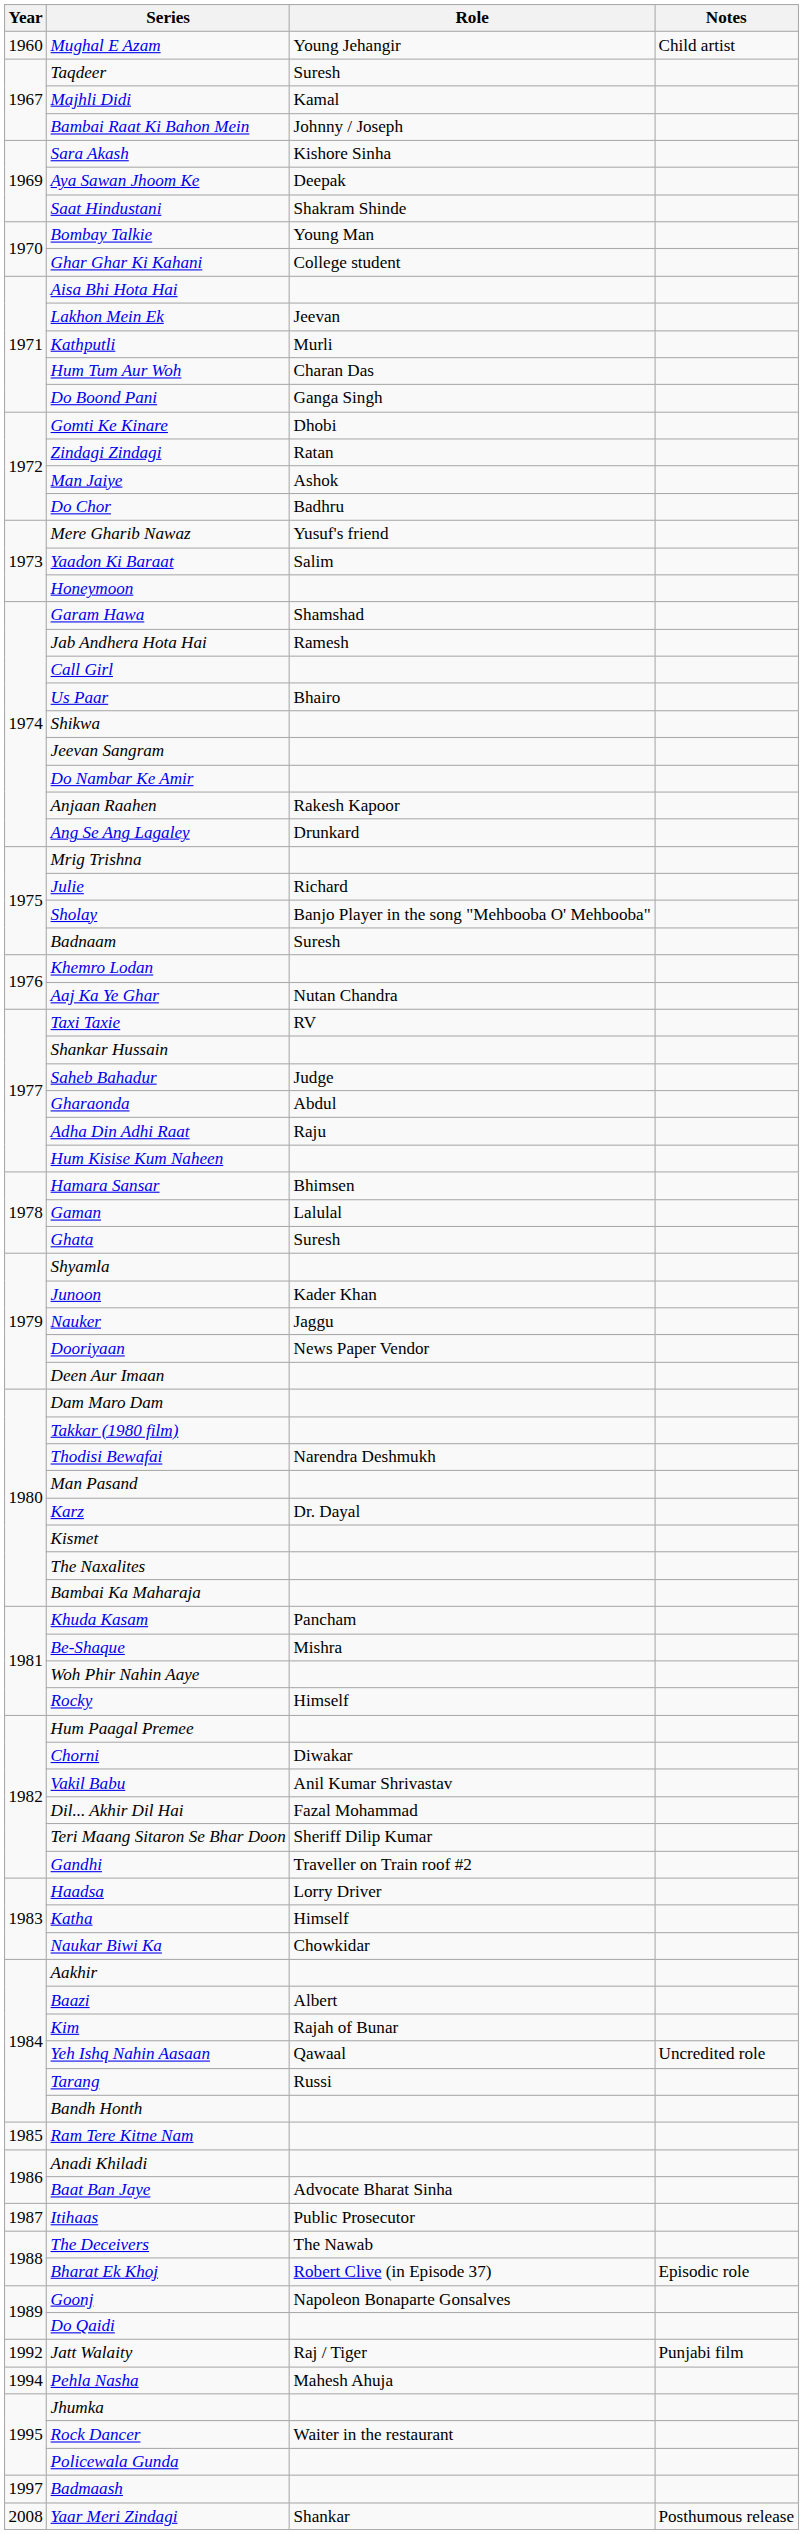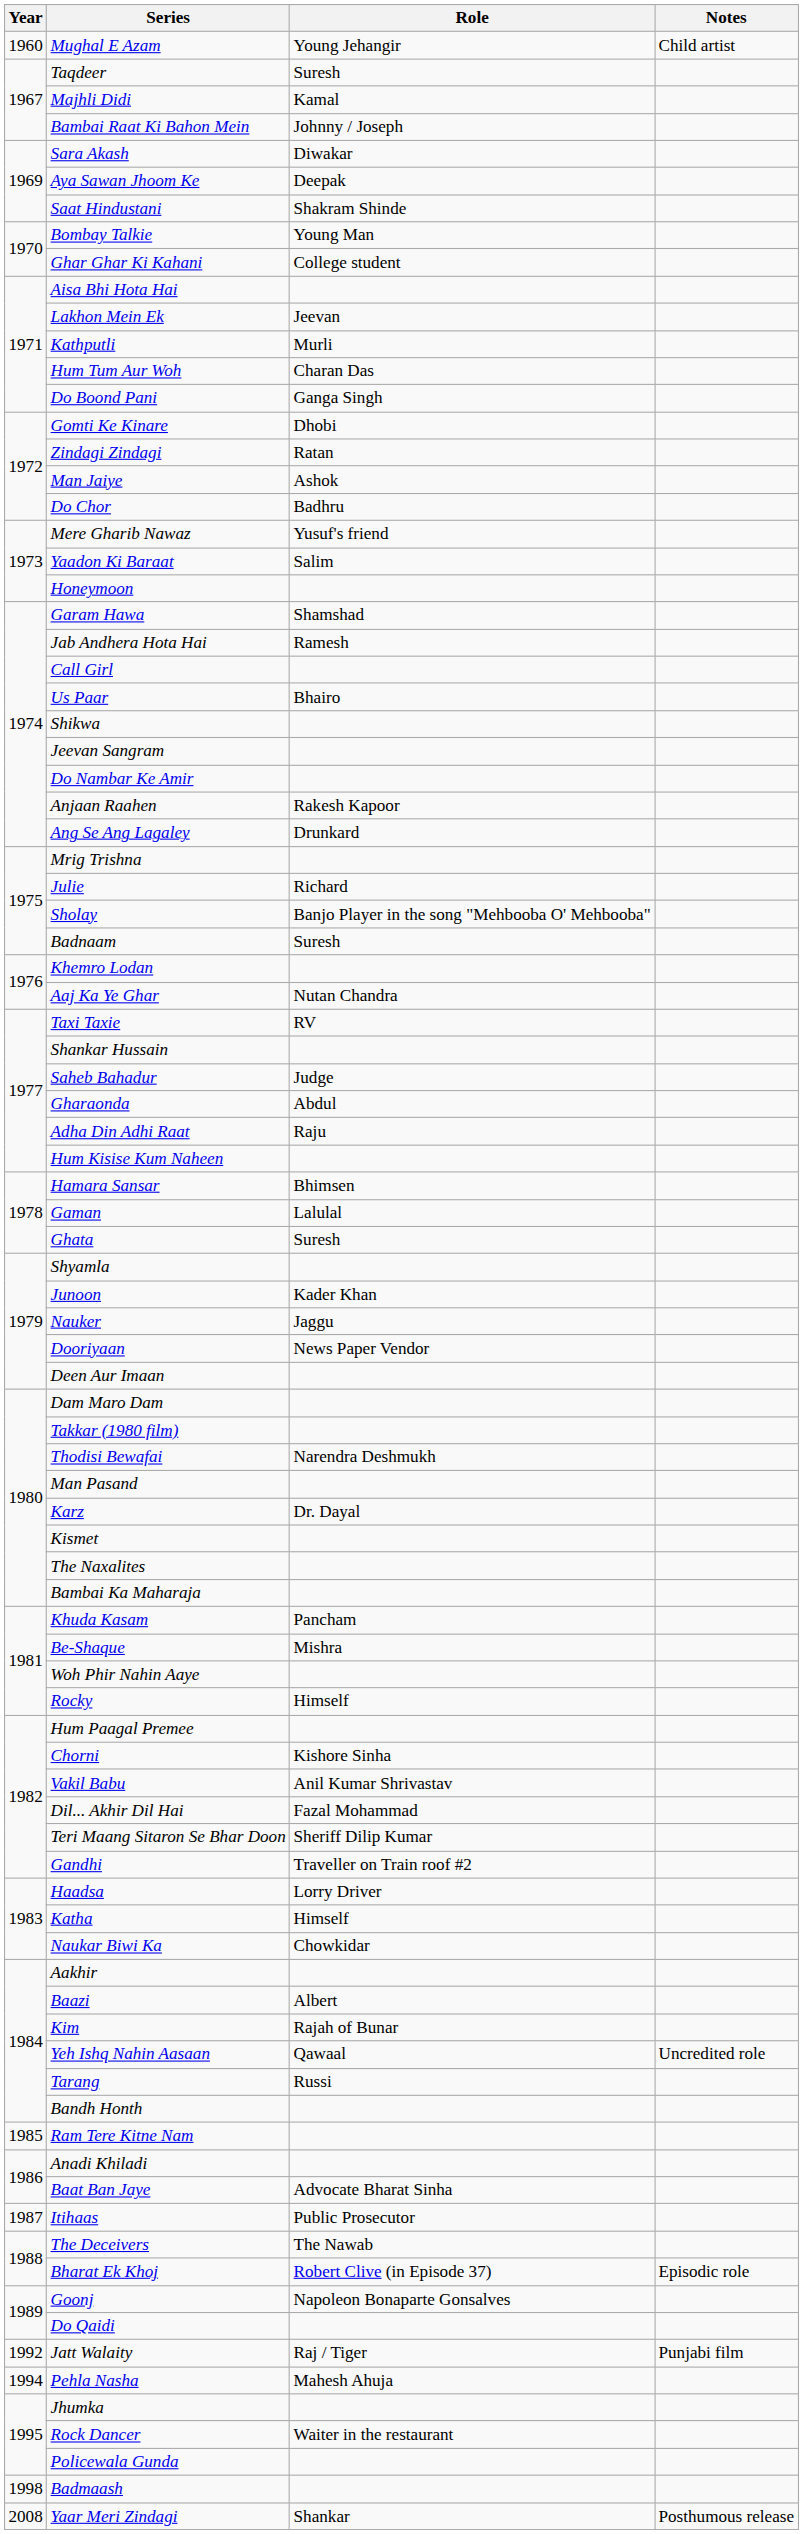 <table class="wikitable">
 <tr>
 <th>Year</th>
 <th>Series</th>
 <th>Role</th>
 <th>Notes</th>
 </tr>
 <tr>
 <td>1960</td>
 <td><em><a href='#'>Mughal E Azam</a></em></td>
 <td>Young Jehangir</td>
 <td>Child artist</td>
 </tr>
 <tr>
 <td rowspan="3">1967</td>
 <td><em>Taqdeer</em></td>
 <td>Suresh</td>
 <td></td>
 </tr>
 <tr>
 <td><em><a href='#'>Majhli Didi</a></em></td>
 <td>Kamal</td>
 <td></td>
 </tr>
 <tr>
 <td><em><a href='#'>Bambai Raat Ki Bahon Mein</a></em></td>
 <td>Johnny / Joseph</td>
 <td></td>
 </tr>
 <tr>
 <td rowspan="3">1969</td>
 <td><em><a href='#'>Sara Akash</a></em></td>
-<td>Kishore Sinha</td>
+<td>Diwakar</td>
 <td></td>
 </tr>
 <tr>
 <td><em><a href='#'>Aya Sawan Jhoom Ke</a></em></td>
 <td>Deepak</td>
 <td></td>
 </tr>
 <tr>
 <td><em><a href='#'>Saat Hindustani</a></em></td>
 <td>Shakram Shinde</td>
 <td></td>
 </tr>
 <tr>
 <td rowspan="2">1970</td>
 <td><em><a href='#'>Bombay Talkie</a></em></td>
 <td>Young Man</td>
 <td></td>
 </tr>
 <tr>
 <td><em><a href='#'>Ghar Ghar Ki Kahani</a></em></td>
 <td>College student</td>
 <td></td>
 </tr>
 <tr>
 <td rowspan="5">1971</td>
 <td><em><a href='#'>Aisa Bhi Hota Hai</a></em></td>
 <td></td>
 <td></td>
 </tr>
 <tr>
 <td><em><a href='#'>Lakhon Mein Ek</a></em></td>
 <td>Jeevan</td>
 <td></td>
 </tr>
 <tr>
 <td><em><a href='#'>Kathputli</a></em></td>
 <td>Murli</td>
 <td></td>
 </tr>
 <tr>
 <td><em><a href='#'>Hum Tum Aur Woh</a></em></td>
 <td>Charan Das</td>
 <td></td>
 </tr>
 <tr>
 <td><em><a href='#'>Do Boond Pani</a></em></td>
 <td>Ganga Singh</td>
 <td></td>
 </tr>
 <tr>
 <td rowspan="4">1972</td>
 <td><em><a href='#'>Gomti Ke Kinare</a></em></td>
 <td>Dhobi</td>
 <td></td>
 </tr>
 <tr>
 <td><em><a href='#'>Zindagi Zindagi</a></em></td>
 <td>Ratan</td>
 <td></td>
 </tr>
 <tr>
 <td><em><a href='#'>Man Jaiye</a></em></td>
 <td>Ashok</td>
 <td></td>
 </tr>
 <tr>
 <td><em><a href='#'>Do Chor</a></em></td>
 <td>Badhru</td>
 <td></td>
 </tr>
 <tr>
 <td rowspan="3">1973</td>
 <td><em>Mere Gharib Nawaz</em></td>
 <td>Yusuf's friend</td>
 <td></td>
 </tr>
 <tr>
 <td><em><a href='#'>Yaadon Ki Baraat</a></em></td>
 <td>Salim</td>
 <td></td>
 </tr>
 <tr>
 <td><em><a href='#'>Honeymoon</a></em></td>
 <td></td>
 <td></td>
 </tr>
 <tr>
 <td rowspan="9">1974</td>
 <td><em><a href='#'>Garam Hawa</a></em></td>
 <td>Shamshad</td>
 <td></td>
 </tr>
 <tr>
 <td><em>Jab Andhera Hota Hai</em></td>
 <td>Ramesh</td>
 <td></td>
 </tr>
 <tr>
 <td><em><a href='#'>Call Girl</a></em></td>
 <td></td>
 <td></td>
 </tr>
 <tr>
 <td><em><a href='#'>Us Paar</a></em></td>
 <td>Bhairo</td>
 <td></td>
 </tr>
 <tr>
 <td><em>Shikwa</em></td>
 <td></td>
 <td></td>
 </tr>
 <tr>
 <td><em>Jeevan Sangram</em></td>
 <td></td>
 <td></td>
 </tr>
 <tr>
 <td><em><a href='#'>Do Nambar Ke Amir</a></em></td>
 <td></td>
 <td></td>
 </tr>
 <tr>
 <td><em>Anjaan Raahen</em></td>
 <td>Rakesh Kapoor</td>
 <td></td>
 </tr>
 <tr>
 <td><em><a href='#'>Ang Se Ang Lagaley</a></em></td>
 <td>Drunkard</td>
 <td></td>
 </tr>
 <tr>
 <td rowspan="4">1975</td>
 <td><em>Mrig Trishna</em></td>
 <td></td>
 <td></td>
 </tr>
 <tr>
 <td><em><a href='#'>Julie</a></em></td>
 <td>Richard</td>
 <td></td>
 </tr>
 <tr>
 <td><em><a href='#'>Sholay</a></em></td>
 <td>Banjo Player in the song "Mehbooba O' Mehbooba"</td>
 <td></td>
 </tr>
 <tr>
 <td><em>Badnaam</em></td>
 <td>Suresh</td>
 <td></td>
 </tr>
 <tr>
 <td rowspan="2">1976</td>
 <td><em><a href='#'>Khemro Lodan</a></em></td>
 <td></td>
 <td></td>
 </tr>
 <tr>
 <td><em><a href='#'>Aaj Ka Ye Ghar</a></em></td>
 <td>Nutan Chandra</td>
 <td></td>
 </tr>
 <tr>
 <td rowspan="6">1977</td>
 <td><em><a href='#'>Taxi Taxie</a></em></td>
 <td>RV</td>
 <td></td>
 </tr>
 <tr>
 <td><em>Shankar Hussain</em></td>
 <td></td>
 <td></td>
 </tr>
 <tr>
 <td><em><a href='#'>Saheb Bahadur</a></em></td>
 <td>Judge</td>
 <td></td>
 </tr>
 <tr>
 <td><em><a href='#'>Gharaonda</a></em></td>
 <td>Abdul</td>
 <td></td>
 </tr>
 <tr>
 <td><em><a href='#'>Adha Din Adhi Raat</a></em></td>
 <td>Raju</td>
 <td></td>
 </tr>
 <tr>
 <td><em><a href='#'>Hum Kisise Kum Naheen</a></em></td>
 <td></td>
 <td></td>
 </tr>
 <tr>
 <td rowspan="3">1978</td>
 <td><em><a href='#'>Hamara Sansar</a></em></td>
 <td>Bhimsen</td>
 </tr>
 <tr>
 <td><em><a href='#'>Gaman</a></em></td>
 <td>Lalulal</td>
 <td></td>
 </tr>
 <tr>
 <td><em><a href='#'>Ghata</a></em></td>
 <td>Suresh</td>
 <td></td>
 </tr>
 <tr>
 <td rowspan="5">1979</td>
 <td><em>Shyamla</em></td>
 <td></td>
 </tr>
 <tr>
 <td><em><a href='#'>Junoon</a></em></td>
 <td>Kader Khan</td>
 <td></td>
 </tr>
 <tr>
 <td><em><a href='#'>Nauker</a></em></td>
 <td>Jaggu</td>
 <td></td>
 </tr>
 <tr>
 <td><em><a href='#'>Dooriyaan</a></em></td>
 <td>News Paper Vendor</td>
 <td></td>
 </tr>
 <tr>
 <td><em>Deen Aur Imaan</em></td>
 <td></td>
 <td></td>
 </tr>
 <tr>
 <td rowspan="8">1980</td>
 <td><em>Dam Maro Dam</em></td>
 <td></td>
 <td></td>
 </tr>
 <tr>
 <td><em><a href='#'>Takkar (1980 film)</a></em></td>
 <td></td>
 <td></td>
 </tr>
 <tr>
 <td><em><a href='#'>Thodisi Bewafai</a></em></td>
 <td>Narendra Deshmukh</td>
 <td></td>
 </tr>
 <tr>
 <td><em>Man Pasand</em></td>
 <td></td>
 <td></td>
 </tr>
 <tr>
 <td><em><a href='#'>Karz</a></em></td>
 <td>Dr. Dayal</td>
 <td></td>
 </tr>
 <tr>
 <td><em>Kismet</em></td>
 <td></td>
 <td></td>
 </tr>
 <tr>
 <td><em>The Naxalites</em></td>
 <td></td>
 <td></td>
 </tr>
 <tr>
 <td><em>Bambai Ka Maharaja</em></td>
 <td></td>
 <td></td>
 </tr>
 <tr>
 <td rowspan="4">1981</td>
 <td><em><a href='#'>Khuda Kasam</a></em></td>
 <td>Pancham</td>
 <td></td>
 </tr>
 <tr>
 <td><em><a href='#'>Be-Shaque</a></em></td>
 <td>Mishra</td>
 <td></td>
 </tr>
 <tr>
 <td><em>Woh Phir Nahin Aaye</em></td>
 <td></td>
 <td></td>
 </tr>
 <tr>
 <td><em><a href='#'>Rocky</a></em></td>
 <td>Himself</td>
 <td></td>
 </tr>
 <tr>
 <td rowspan="6">1982</td>
 <td><em>Hum Paagal Premee</em></td>
 <td></td>
 <td></td>
 </tr>
 <tr>
 <td><em><a href='#'>Chorni</a></em></td>
-<td>Diwakar</td>
+<td>Kishore Sinha</td>
 <td></td>
 </tr>
 <tr>
 <td><em><a href='#'>Vakil Babu</a></em></td>
 <td>Anil Kumar Shrivastav</td>
 <td></td>
 </tr>
 <tr>
 <td><em>Dil... Akhir Dil Hai</em></td>
 <td>Fazal Mohammad</td>
 <td></td>
 </tr>
 <tr>
 <td><em>Teri Maang Sitaron Se Bhar Doon</em></td>
 <td>Sheriff Dilip Kumar</td>
 <td></td>
 </tr>
 <tr>
 <td><em><a href='#'>Gandhi</a></em></td>
 <td>Traveller on Train roof #2</td>
 <td></td>
 </tr>
 <tr>
 <td rowspan="3">1983</td>
 <td><em><a href='#'>Haadsa</a></em></td>
 <td>Lorry Driver</td>
 <td></td>
 </tr>
 <tr>
 <td><em><a href='#'>Katha</a></em></td>
 <td>Himself</td>
 <td></td>
 </tr>
 <tr>
 <td><em><a href='#'>Naukar Biwi Ka</a></em></td>
 <td>Chowkidar</td>
 <td></td>
 </tr>
 <tr>
 <td rowspan="6">1984</td>
 <td><em>Aakhir</em></td>
 <td></td>
 <td></td>
 </tr>
 <tr>
 <td><em><a href='#'>Baazi</a></em></td>
 <td>Albert</td>
 <td></td>
 </tr>
 <tr>
 <td><em><a href='#'>Kim</a></em></td>
 <td>Rajah of Bunar</td>
 <td></td>
 </tr>
 <tr>
 <td><em><a href='#'>Yeh Ishq Nahin Aasaan</a></em></td>
 <td>Qawaal</td>
 <td>Uncredited role</td>
 </tr>
 <tr>
 <td><em><a href='#'>Tarang</a></em></td>
 <td>Russi</td>
 <td></td>
 </tr>
 <tr>
 <td><em>Bandh Honth</em></td>
 <td></td>
 <td></td>
 </tr>
 <tr>
 <td>1985</td>
 <td><em><a href='#'>Ram Tere Kitne Nam</a></em></td>
 <td></td>
 <td></td>
 </tr>
 <tr>
 <td rowspan="2">1986</td>
 <td><em>Anadi Khiladi</em></td>
 <td></td>
 <td></td>
 </tr>
 <tr>
 <td><em><a href='#'>Baat Ban Jaye</a></em></td>
 <td>Advocate Bharat Sinha</td>
 <td></td>
 </tr>
 <tr>
 <td>1987</td>
 <td><em><a href='#'>Itihaas</a></em></td>
 <td>Public Prosecutor</td>
 <td></td>
 </tr>
 <tr>
 <td rowspan="2">1988</td>
 <td><em><a href='#'>The Deceivers</a></em></td>
 <td>The Nawab</td>
 <td></td>
 </tr>
 <tr>
 <td><em><a href='#'>Bharat Ek Khoj</a></em></td>
 <td><a href='#'>Robert Clive</a> (in Episode 37)</td>
 <td>Episodic role</td>
 </tr>
 <tr>
 <td rowspan="2">1989</td>
 <td><em><a href='#'>Goonj</a></em></td>
 <td>Napoleon Bonaparte Gonsalves</td>
 <td></td>
 </tr>
 <tr>
 <td><em><a href='#'>Do Qaidi</a></em></td>
 <td></td>
 <td></td>
 </tr>
 <tr>
 <td>1992</td>
 <td><em>Jatt Walaity</em></td>
 <td>Raj / Tiger</td>
 <td>Punjabi film</td>
 </tr>
 <tr>
 <td>1994</td>
 <td><em><a href='#'>Pehla Nasha</a></em></td>
 <td>Mahesh Ahuja</td>
 <td></td>
 </tr>
 <tr>
 <td rowspan="3">1995</td>
 <td><em>Jhumka</em></td>
 <td></td>
 <td></td>
 </tr>
 <tr>
 <td><em><a href='#'>Rock Dancer</a></em></td>
 <td>Waiter in the restaurant</td>
 <td></td>
 </tr>
 <tr>
 <td><em><a href='#'>Policewala Gunda</a></em></td>
 <td></td>
 <td></td>
 </tr>
 <tr>
-<td>1997</td>
+<td>1998</td>
 <td><em><a href='#'>Badmaash</a></em></td>
 <td></td>
 <td></td>
 </tr>
 <tr>
 <td>2008</td>
 <td><em><a href='#'>Yaar Meri Zindagi</a></em></td>
 <td>Shankar</td>
 <td>Posthumous release</td>
 </tr>
 <tr>
 </tr>
 </table>
